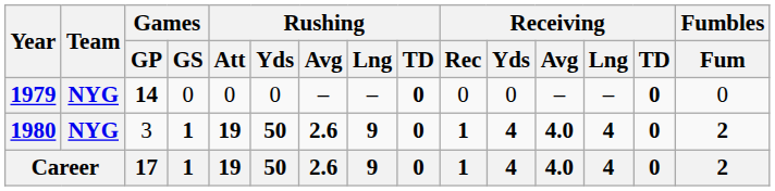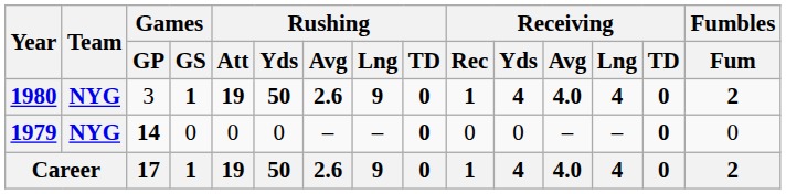 <table class="wikitable" style="text-align:center">
 <tr>
 <th rowspan="2">Year</th>
 <th rowspan="2">Team</th>
 <th colspan="2">Games</th>
 <th colspan="5">Rushing</th>
 <th colspan="5">Receiving</th>
 <th>Fumbles</th>
 </tr>
 <tr>
 <th>GP</th>
 <th>GS</th>
 <th>Att</th>
 <th>Yds</th>
 <th>Avg</th>
 <th>Lng</th>
 <th>TD</th>
 <th>Rec</th>
 <th>Yds</th>
 <th>Avg</th>
 <th>Lng</th>
 <th>TD</th>
 <th>Fum</th>
 </tr>
 <tr>
+<th><a href='#'>1980</a></th>
+<th><a href='#'>NYG</a></th>
+<td>3</td>
+<td><strong>1</strong></td>
+<td><strong>19</strong></td>
+<td><strong>50</strong></td>
+<td><strong>2.6</strong></td>
+<td><strong>9</strong></td>
+<td><strong>0</strong></td>
+<td><strong>1</strong></td>
+<td><strong>4</strong></td>
+<td><strong>4.0</strong></td>
+<td><strong>4</strong></td>
+<td><strong>0</strong></td>
+<td><strong>2</strong></td>
+</tr>
+<tr>
 <th><a href='#'>1979</a></th>
 <th><a href='#'>NYG</a></th>
 <td><strong>14</strong></td>
 <td>0</td>
 <td>0</td>
 <td>0</td>
 <td>–</td>
 <td>–</td>
 <td><strong>0</strong></td>
 <td>0</td>
 <td>0</td>
 <td>–</td>
 <td>–</td>
 <td><strong>0</strong></td>
 <td>0</td>
-</tr>
-<tr>
-<th><a href='#'>1980</a></th>
-<th><a href='#'>NYG</a></th>
-<td>3</td>
-<td><strong>1</strong></td>
-<td><strong>19</strong></td>
-<td><strong>50</strong></td>
-<td><strong>2.6</strong></td>
-<td><strong>9</strong></td>
-<td><strong>0</strong></td>
-<td><strong>1</strong></td>
-<td><strong>4</strong></td>
-<td><strong>4.0</strong></td>
-<td><strong>4</strong></td>
-<td><strong>0</strong></td>
-<td><strong>2</strong></td>
 </tr>
 <tr>
 <th colspan="2">Career</th>
 <th>17</th>
 <th>1</th>
 <th>19</th>
 <th>50</th>
 <th>2.6</th>
 <th>9</th>
 <th>0</th>
 <th>1</th>
 <th>4</th>
 <th>4.0</th>
 <th>4</th>
 <th>0</th>
 <th>2</th>
 </tr>
 </table>
